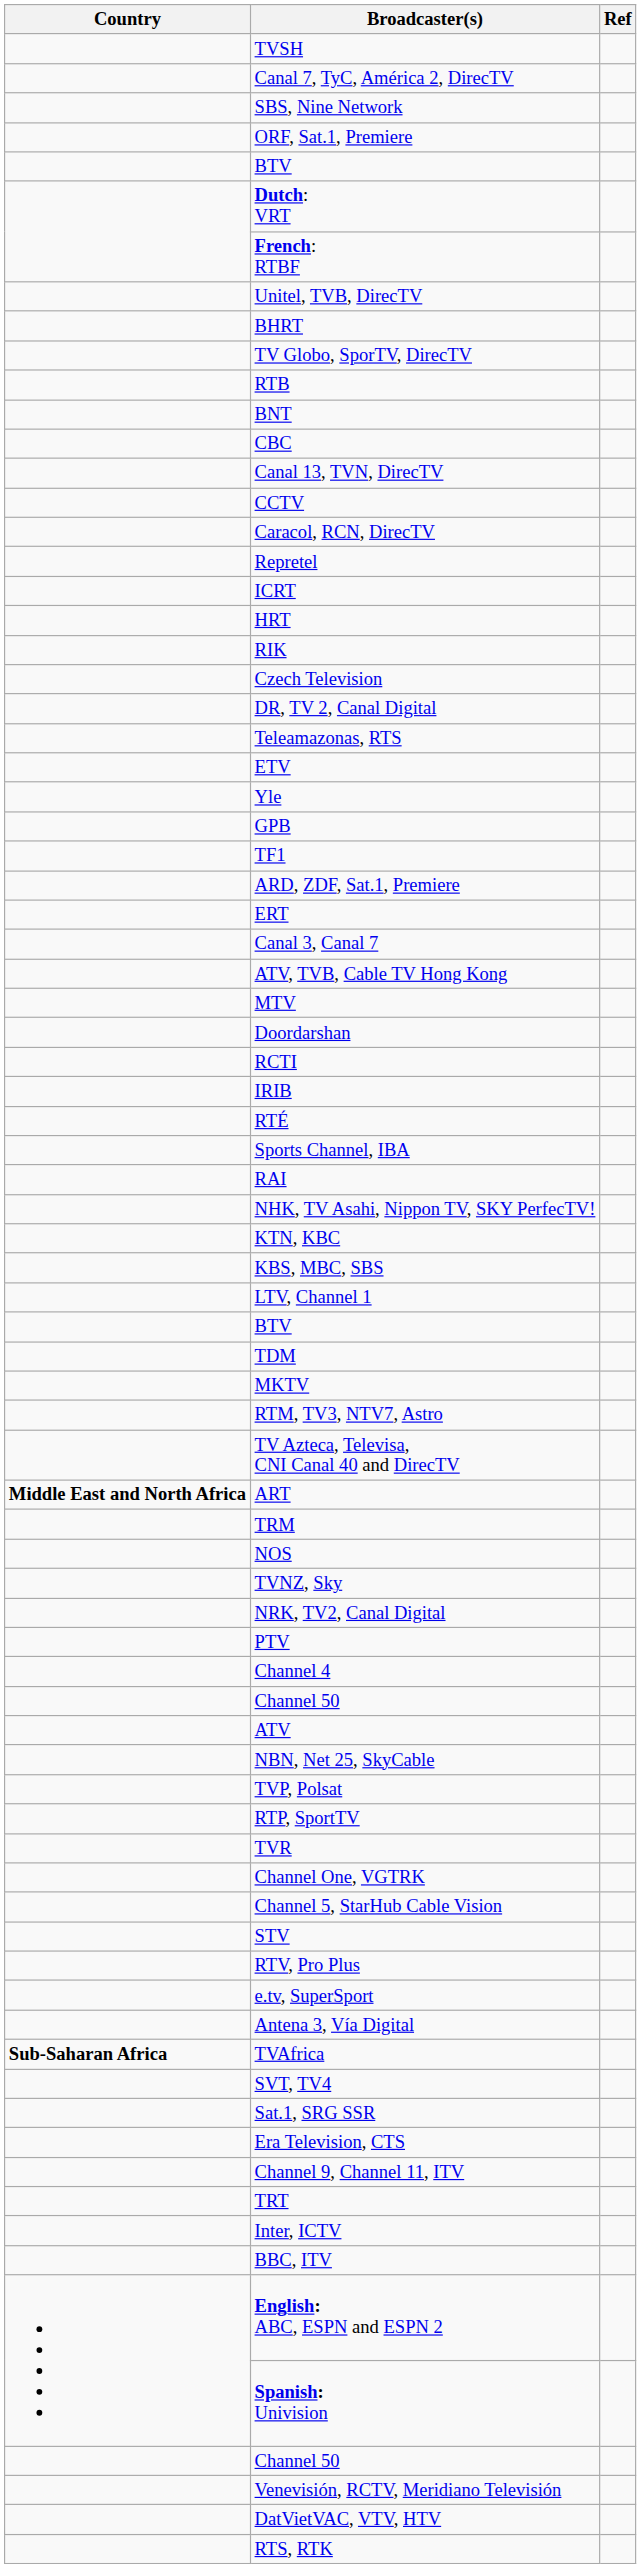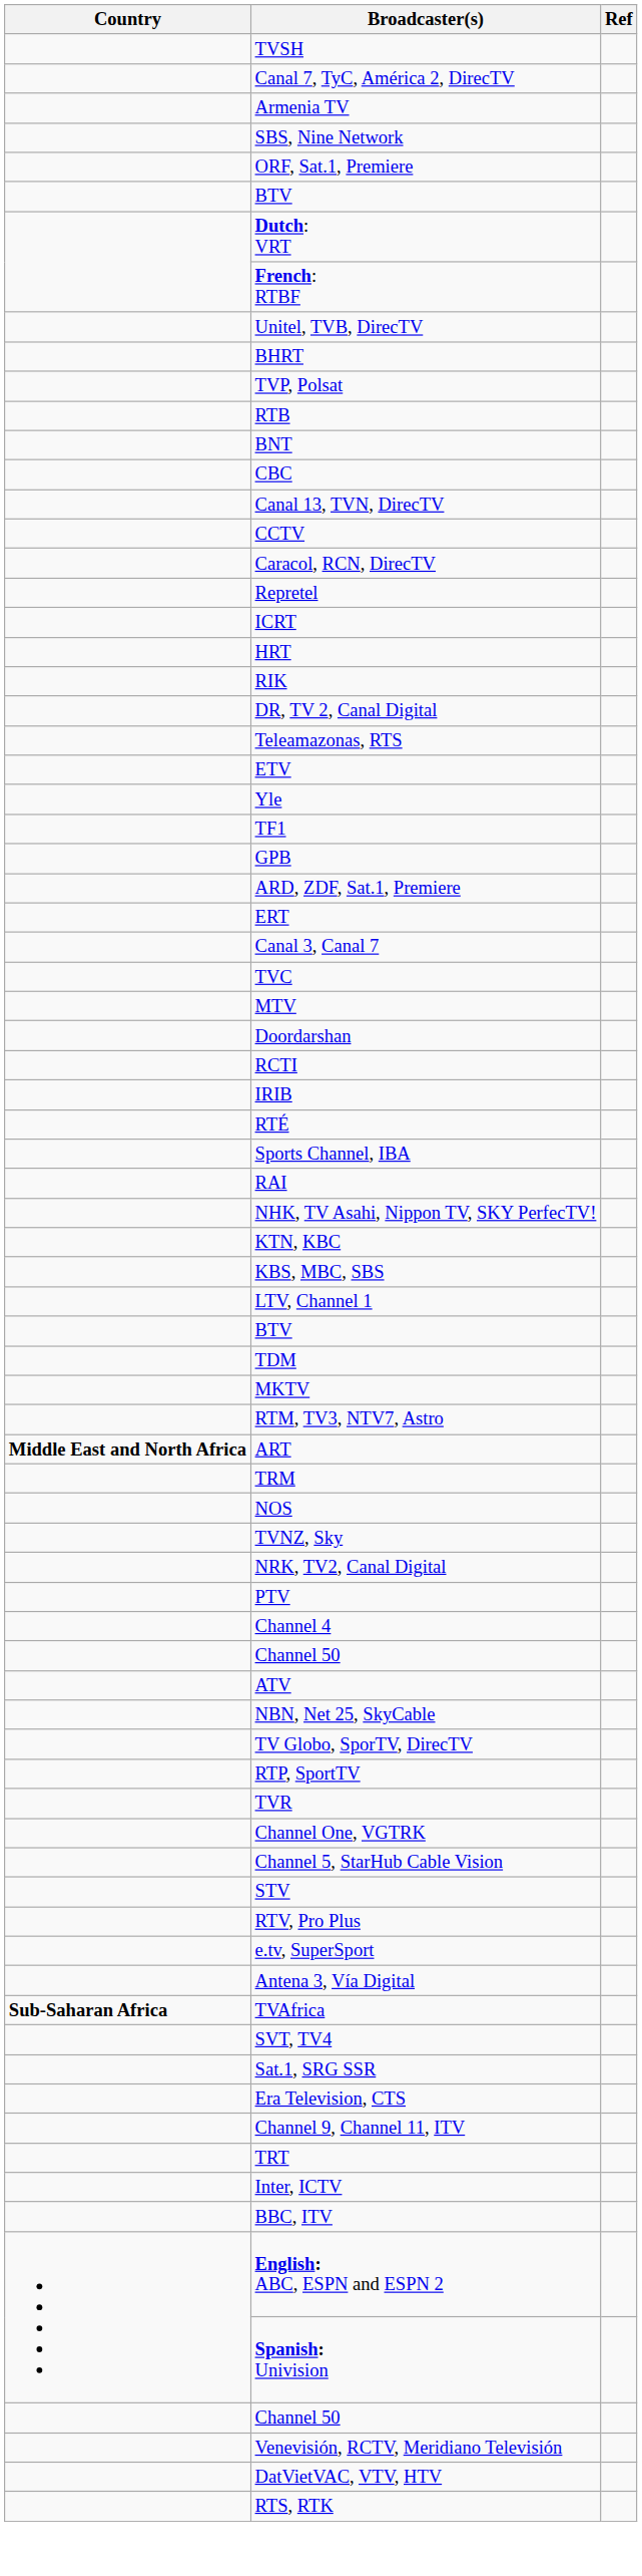 <table class="wikitable" border="1">
 <tr>
 <th>Country</th>
 <th>Broadcaster(s)</th>
 <th>Ref</th>
 </tr>
 <tr>
 <td><strong></strong></td>
 <td><a href='#'>TVSH</a></td>
 <td></td>
 </tr>
 <tr>
 <td><strong></strong></td>
 <td><a href='#'>Canal 7</a>, <a href='#'>TyC</a>, <a href='#'>América 2</a>, <a href='#'>DirecTV</a></td>
+<td></td>
+</tr>
+<tr>
+<td><strong></strong></td>
+<td><a href='#'>Armenia TV</a></td>
 <td></td>
 </tr>
 <tr>
 <td><strong></strong></td>
 <td><a href='#'>SBS</a>, <a href='#'>Nine Network</a></td>
 <td></td>
 </tr>
 <tr>
 <td><strong></strong></td>
 <td><a href='#'>ORF</a>, <a href='#'>Sat.1</a>, <a href='#'>Premiere</a></td>
 <td></td>
 </tr>
 <tr>
 <td><strong></strong></td>
 <td><a href='#'>BTV</a></td>
 <td></td>
 </tr>
 <tr>
 <td rowspan=2><strong></strong></td>
 <td><strong><a href='#'>Dutch</a></strong>:<br><a href='#'>VRT</a></td>
 <td></td>
 </tr>
 <tr>
 <td><strong><a href='#'>French</a></strong>:<br><a href='#'>RTBF</a></td>
 <td></td>
 </tr>
 <tr>
 <td><strong></strong></td>
 <td><a href='#'>Unitel</a>, <a href='#'>TVB</a>, <a href='#'>DirecTV</a></td>
 <td></td>
 </tr>
 <tr>
 <td><strong></strong></td>
 <td><a href='#'>BHRT</a></td>
 <td></td>
 </tr>
 <tr>
 <td><strong></strong></td>
-<td><a href='#'>TV Globo</a>, <a href='#'>SporTV</a>, <a href='#'>DirecTV</a></td>
+<td><a href='#'>TVP</a>, <a href='#'>Polsat</a></td>
 <td></td>
 </tr>
 <tr>
 <td><strong></strong></td>
 <td><a href='#'>RTB</a></td>
 <td></td>
 </tr>
 <tr>
 <td><strong></strong></td>
 <td><a href='#'>BNT</a></td>
 <td></td>
 </tr>
 <tr>
 <td><strong></strong></td>
 <td><a href='#'>CBC</a></td>
 <td></td>
 </tr>
 <tr>
 <td><strong></strong></td>
 <td><a href='#'>Canal 13</a>, <a href='#'>TVN</a>, <a href='#'>DirecTV</a></td>
 <td></td>
 </tr>
 <tr>
 <td><strong></strong></td>
 <td><a href='#'>CCTV</a></td>
 <td></td>
 </tr>
 <tr>
 <td><strong></strong></td>
 <td><a href='#'>Caracol</a>, <a href='#'>RCN</a>, <a href='#'>DirecTV</a></td>
 <td></td>
 </tr>
 <tr>
 <td><strong></strong></td>
 <td><a href='#'>Repretel</a></td>
 <td></td>
 </tr>
 <tr>
 <td><strong></strong></td>
 <td><a href='#'>ICRT</a></td>
 <td></td>
 </tr>
 <tr>
 <td><strong></strong></td>
 <td><a href='#'>HRT</a></td>
 <td></td>
 </tr>
 <tr>
 <td><strong></strong></td>
 <td><a href='#'>RIK</a></td>
 <td></td>
 </tr>
 <tr>
 <td><strong></strong></td>
-<td><a href='#'>Czech Television</a></td>
-<td></td>
-</tr>
-<tr>
-<td><strong></strong></td>
 <td><a href='#'>DR</a>, <a href='#'>TV 2</a>, <a href='#'>Canal Digital</a></td>
 <td></td>
 </tr>
 <tr>
 <td><strong></strong></td>
 <td><a href='#'>Teleamazonas</a>, <a href='#'>RTS</a></td>
 <td></td>
 </tr>
 <tr>
 <td><strong></strong></td>
 <td><a href='#'>ETV</a></td>
 <td></td>
 </tr>
 <tr>
 <td><strong></strong></td>
 <td><a href='#'>Yle</a></td>
 <td></td>
 </tr>
 <tr>
 <td><strong></strong></td>
-<td><a href='#'>GPB</a></td>
+<td><a href='#'>TF1</a></td>
 <td></td>
 </tr>
 <tr>
 <td><strong></strong></td>
-<td><a href='#'>TF1</a></td>
+<td><a href='#'>GPB</a></td>
 <td></td>
 </tr>
 <tr>
 <td><strong></strong></td>
 <td><a href='#'>ARD</a>, <a href='#'>ZDF</a>, <a href='#'>Sat.1</a>, <a href='#'>Premiere</a></td>
 <td></td>
 </tr>
 <tr>
 <td><strong></strong></td>
 <td><a href='#'>ERT</a></td>
 <td></td>
 </tr>
 <tr>
 <td><strong></strong></td>
 <td><a href='#'>Canal 3</a>, <a href='#'>Canal 7</a></td>
 <td></td>
 </tr>
 <tr>
 <td><strong></strong></td>
-<td><a href='#'>ATV</a>, <a href='#'>TVB</a>, <a href='#'>Cable TV Hong Kong</a></td>
+<td><a href='#'>TVC</a></td>
 <td></td>
 </tr>
 <tr>
 <td><strong></strong></td>
 <td><a href='#'>MTV</a></td>
 <td></td>
 </tr>
 <tr>
 <td><strong></strong></td>
 <td><a href='#'>Doordarshan</a></td>
 <td></td>
 </tr>
 <tr>
 <td><strong></strong></td>
 <td><a href='#'>RCTI</a></td>
 <td></td>
 </tr>
 <tr>
 <td><strong></strong></td>
 <td><a href='#'>IRIB</a></td>
 <td></td>
 </tr>
 <tr>
 <td><strong></strong></td>
 <td><a href='#'>RTÉ</a></td>
 <td></td>
 </tr>
 <tr>
 <td><strong></strong></td>
 <td><a href='#'>Sports Channel</a>, <a href='#'>IBA</a></td>
 <td></td>
 </tr>
 <tr>
 <td><strong></strong></td>
 <td><a href='#'>RAI</a></td>
 <td></td>
 </tr>
 <tr>
 <td><strong></strong></td>
 <td><a href='#'>NHK</a>, <a href='#'>TV Asahi</a>, <a href='#'>Nippon TV</a>, <a href='#'>SKY PerfecTV!</a></td>
 <td></td>
 </tr>
 <tr>
 <td><strong></strong></td>
 <td><a href='#'>KTN</a>, <a href='#'>KBC</a></td>
 <td></td>
 </tr>
 <tr>
 <td><strong></strong></td>
 <td><a href='#'>KBS</a>, <a href='#'>MBC</a>, <a href='#'>SBS</a></td>
 <td></td>
 </tr>
 <tr>
 <td><strong></strong></td>
 <td><a href='#'>LTV</a>, <a href='#'>Channel 1</a></td>
 <td></td>
 </tr>
 <tr>
 <td><strong></strong></td>
 <td><a href='#'>BTV</a></td>
 <td></td>
 </tr>
 <tr>
 <td><strong></strong></td>
 <td><a href='#'>TDM</a></td>
 <td></td>
 </tr>
 <tr>
 <td><strong></strong></td>
 <td><a href='#'>MKTV</a></td>
 <td></td>
 </tr>
 <tr>
 <td><strong></strong></td>
 <td><a href='#'>RTM</a>, <a href='#'>TV3</a>, <a href='#'>NTV7</a>, <a href='#'>Astro</a></td>
 <td></td>
 </tr>
 <tr>
-<td><strong></strong></td>
-<td><a href='#'>TV Azteca</a>, <a href='#'>Televisa</a>,<br><a href='#'>CNI Canal 40</a> and <a href='#'>DirecTV</a></td>
-<td></td>
-</tr>
-<tr>
 <td><strong>Middle East and North Africa</strong></td>
 <td><a href='#'>ART</a></td>
 <td></td>
 </tr>
 <tr>
 <td><strong></strong></td>
 <td><a href='#'>TRM</a></td>
 <td></td>
 </tr>
 <tr>
 <td><strong></strong></td>
 <td><a href='#'>NOS</a></td>
 <td></td>
 </tr>
 <tr>
 <td><strong></strong></td>
 <td><a href='#'>TVNZ</a>, <a href='#'>Sky</a></td>
 <td></td>
 </tr>
 <tr>
 <td><strong></strong></td>
 <td><a href='#'>NRK</a>, <a href='#'>TV2</a>, <a href='#'>Canal Digital</a></td>
 <td></td>
 </tr>
 <tr>
 <td><strong></strong></td>
 <td><a href='#'>PTV</a></td>
 <td></td>
 </tr>
 <tr>
 <td><strong></strong></td>
 <td><a href='#'>Channel 4</a></td>
 <td></td>
 </tr>
 <tr>
 <td><strong></strong></td>
 <td><a href='#'>Channel 50</a></td>
 <td></td>
 </tr>
 <tr>
 <td><strong></strong></td>
 <td><a href='#'>ATV</a></td>
 <td></td>
 </tr>
 <tr>
 <td><strong></strong></td>
 <td><a href='#'>NBN</a>, <a href='#'>Net 25</a>, <a href='#'>SkyCable</a></td>
 <td></td>
 </tr>
 <tr>
 <td><strong></strong></td>
-<td><a href='#'>TVP</a>, <a href='#'>Polsat</a></td>
+<td><a href='#'>TV Globo</a>, <a href='#'>SporTV</a>, <a href='#'>DirecTV</a></td>
 <td></td>
 </tr>
 <tr>
 <td><strong></strong></td>
 <td><a href='#'>RTP</a>, <a href='#'>SportTV</a></td>
 <td></td>
 </tr>
 <tr>
 <td><strong></strong></td>
 <td><a href='#'>TVR</a></td>
 <td></td>
 </tr>
 <tr>
 <td><strong></strong></td>
 <td><a href='#'>Channel One</a>, <a href='#'>VGTRK</a></td>
 <td></td>
 </tr>
 <tr>
 <td><strong></strong></td>
 <td><a href='#'>Channel 5</a>, <a href='#'>StarHub Cable Vision</a></td>
 <td></td>
 </tr>
 <tr>
 <td><strong></strong></td>
 <td><a href='#'>STV</a></td>
 <td></td>
 </tr>
 <tr>
 <td><strong></strong></td>
 <td><a href='#'>RTV</a>, <a href='#'>Pro Plus</a></td>
 <td></td>
 </tr>
 <tr>
 <td><strong></strong></td>
 <td><a href='#'>e.tv</a>, <a href='#'>SuperSport</a></td>
 <td></td>
 </tr>
 <tr>
 <td><strong></strong></td>
 <td><a href='#'>Antena 3</a>, <a href='#'>Vía Digital</a></td>
 <td></td>
 </tr>
 <tr>
 <td><strong>Sub-Saharan Africa</strong></td>
 <td><a href='#'>TVAfrica</a></td>
 <td></td>
 </tr>
 <tr>
 <td><strong></strong></td>
 <td><a href='#'>SVT</a>, <a href='#'>TV4</a></td>
 <td></td>
 </tr>
 <tr>
 <td><strong></strong></td>
 <td><a href='#'>Sat.1</a>, <a href='#'>SRG SSR</a></td>
 <td></td>
 </tr>
 <tr>
 <td><strong></strong></td>
 <td><a href='#'>Era Television</a>, <a href='#'>CTS</a></td>
 <td></td>
 </tr>
 <tr>
 <td><strong></strong></td>
 <td><a href='#'>Channel 9</a>, <a href='#'>Channel 11</a>, <a href='#'>ITV</a></td>
 <td></td>
 </tr>
 <tr>
 <td><strong></strong></td>
 <td><a href='#'>TRT</a></td>
 <td></td>
 </tr>
 <tr>
 <td><strong></strong></td>
 <td><a href='#'>Inter</a>, <a href='#'>ICTV</a></td>
 <td></td>
 </tr>
 <tr>
 <td><strong></strong></td>
 <td><a href='#'>BBC</a>, <a href='#'>ITV</a></td>
 <td></td>
 </tr>
 <tr>
 <td rowspan=2><strong></strong> <br><ul><li></li><li></li><li></li><li></li><li></li></ul></td>
 <td><strong><a href='#'>English</a>:</strong><br><a href='#'>ABC</a>, <a href='#'>ESPN</a> and <a href='#'>ESPN 2</a></td>
 <td></td>
 </tr>
 <tr>
 <td><strong><a href='#'>Spanish</a>:</strong><br><a href='#'>Univision</a></td>
 <td></td>
 </tr>
 <tr>
 <td><strong></strong></td>
 <td><a href='#'>Channel 50</a></td>
 <td></td>
 </tr>
 <tr>
 <td><strong></strong></td>
 <td><a href='#'>Venevisión</a>, <a href='#'>RCTV</a>, <a href='#'>Meridiano Televisión</a></td>
 <td></td>
 </tr>
 <tr>
 <td><strong></strong></td>
 <td><a href='#'>DatVietVAC</a>, <a href='#'>VTV</a>, <a href='#'>HTV</a></td>
 <td></td>
 </tr>
 <tr>
 <td><strong></strong></td>
 <td><a href='#'>RTS</a>, <a href='#'>RTK</a></td>
 <td></td>
 </tr>
 </table>
